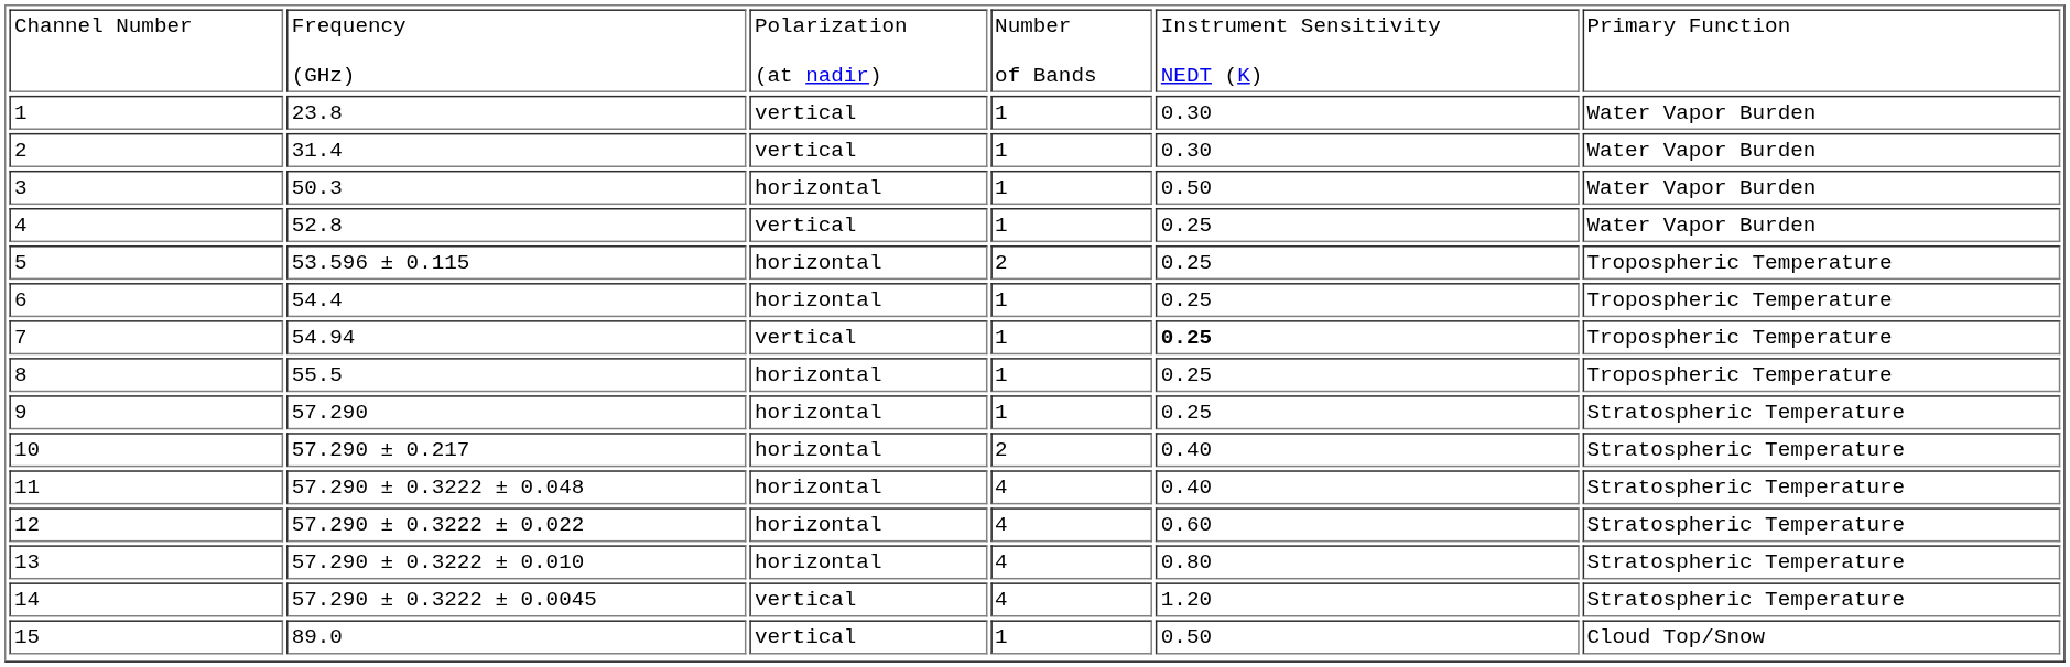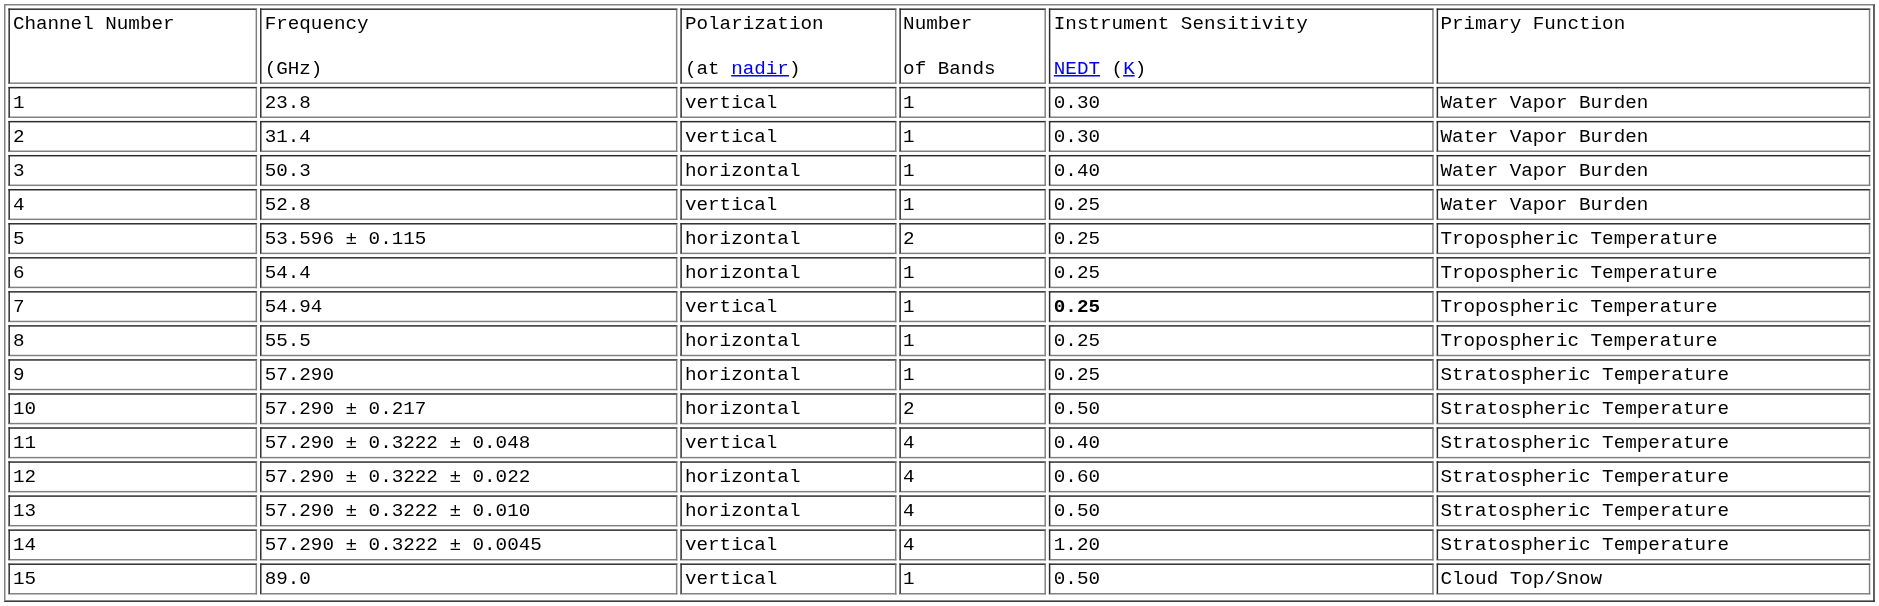 <table border="1" width="100%" cellpadding="2" cellspacing="2">
 <tr>
 <td valign="top">Channel Number</td>
 <td valign="top">Frequency<br><br>(GHz)<br></td>
 <td valign="top">Polarization<br><br>(at <a href='#'>nadir</a>)<br></td>
 <td valign="top">Number<br><br>of Bands<br></td>
 <td valign="top">Instrument Sensitivity <br><br><a href='#'>NEDT</a> (<a href='#'>K</a>)<br></td>
 <td valign="top">Primary Function <br></td>
 </tr>
 <tr>
 <td>1</td>
 <td>23.8</td>
 <td>vertical</td>
 <td>1</td>
 <td>0.30</td>
 <td>Water Vapor Burden</td>
 </tr>
 <tr>
 <td>2</td>
 <td>31.4</td>
 <td>vertical</td>
 <td>1</td>
 <td>0.30</td>
 <td>Water Vapor Burden</td>
 </tr>
 <tr>
 <td>3</td>
 <td>50.3</td>
 <td>horizontal</td>
 <td>1</td>
-<td>0.50</td>
+<td>0.40</td>
 <td>Water Vapor Burden</td>
 </tr>
 <tr>
 <td>4</td>
 <td>52.8</td>
 <td>vertical</td>
 <td>1</td>
 <td>0.25</td>
 <td>Water Vapor Burden</td>
 </tr>
 <tr>
 <td>5</td>
 <td>53.596 ± 0.115</td>
 <td>horizontal</td>
 <td>2</td>
 <td>0.25</td>
 <td>Tropospheric Temperature</td>
 </tr>
 <tr>
 <td>6</td>
 <td>54.4</td>
 <td>horizontal</td>
 <td>1</td>
 <td>0.25</td>
 <td>Tropospheric Temperature</td>
 </tr>
 <tr>
 <td>7</td>
 <td>54.94</td>
 <td>vertical</td>
 <td>1</td>
 <td><strong>0.25</strong></td>
 <td>Tropospheric Temperature</td>
 </tr>
 <tr>
 <td>8</td>
 <td>55.5</td>
 <td>horizontal</td>
 <td>1</td>
 <td>0.25</td>
 <td>Tropospheric Temperature</td>
 </tr>
 <tr>
 <td>9</td>
 <td>57.290</td>
 <td>horizontal</td>
 <td>1</td>
 <td>0.25</td>
 <td>Stratospheric Temperature</td>
 </tr>
 <tr>
 <td>10</td>
 <td>57.290 ± 0.217</td>
 <td>horizontal</td>
 <td>2</td>
-<td>0.40</td>
+<td>0.50</td>
 <td>Stratospheric Temperature</td>
 </tr>
 <tr>
 <td>11</td>
 <td>57.290 ± 0.3222 ± 0.048</td>
-<td>horizontal</td>
+<td>vertical</td>
 <td>4</td>
 <td>0.40</td>
 <td>Stratospheric Temperature</td>
 </tr>
 <tr>
 <td>12</td>
 <td>57.290 ± 0.3222 ± 0.022</td>
 <td>horizontal</td>
 <td>4</td>
 <td>0.60</td>
 <td>Stratospheric Temperature</td>
 </tr>
 <tr>
 <td>13</td>
 <td>57.290 ± 0.3222 ± 0.010</td>
 <td>horizontal</td>
 <td>4</td>
-<td>0.80</td>
+<td>0.50</td>
 <td>Stratospheric Temperature</td>
 </tr>
 <tr>
 <td>14</td>
 <td>57.290 ± 0.3222 ± 0.0045</td>
 <td>vertical</td>
 <td>4</td>
 <td>1.20</td>
 <td>Stratospheric Temperature</td>
 </tr>
 <tr>
 <td>15</td>
 <td>89.0</td>
 <td>vertical</td>
 <td>1</td>
 <td>0.50</td>
 <td>Cloud Top/Snow</td>
 </tr>
 <tr>
 </tr>
 </table>
